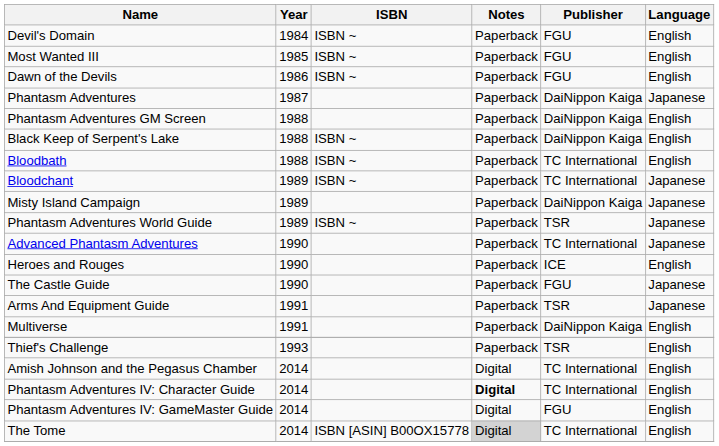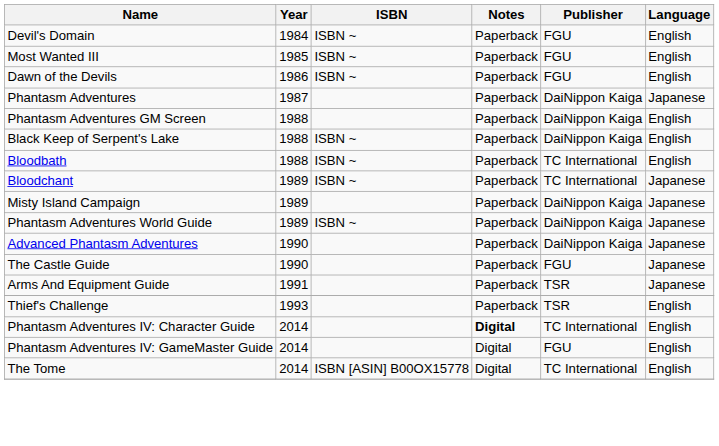 <table class="wikitable sortable" id="noveltable" border="1">
 <tr>
 <th>Name</th>
 <th>Year</th>
 <th>ISBN</th>
 <th>Notes</th>
 <th>Publisher</th>
 <th>Language</th>
 </tr>
 <tr>
 <td>Devil's Domain</td>
 <td>1984</td>
 <td>ISBN ~</td>
 <td>Paperback</td>
 <td>FGU</td>
 <td>English</td>
 </tr>
 <tr>
 <td>Most Wanted III</td>
 <td>1985</td>
 <td>ISBN ~</td>
 <td>Paperback</td>
 <td>FGU</td>
 <td>English</td>
 </tr>
 <tr>
 <td>Dawn of the Devils</td>
 <td>1986</td>
 <td>ISBN ~</td>
 <td>Paperback</td>
 <td>FGU</td>
 <td>English</td>
 </tr>
 <tr>
 <td>Phantasm Adventures</td>
 <td>1987</td>
 <td></td>
 <td>Paperback</td>
 <td>DaiNippon Kaiga</td>
 <td>Japanese</td>
 </tr>
 <tr>
 <td>Phantasm Adventures GM Screen</td>
 <td>1988</td>
 <td></td>
 <td>Paperback</td>
 <td>DaiNippon Kaiga</td>
 <td>English</td>
 </tr>
 <tr>
 <td>Black Keep of Serpent's Lake</td>
 <td>1988</td>
 <td>ISBN ~</td>
 <td>Paperback</td>
 <td>DaiNippon Kaiga</td>
 <td>English</td>
 </tr>
 <tr>
 <td><a href='#'>Bloodbath</a></td>
 <td>1988</td>
 <td>ISBN ~</td>
 <td>Paperback</td>
 <td>TC International</td>
 <td>English</td>
 </tr>
 <tr>
 <td><a href='#'>Bloodchant</a></td>
 <td>1989</td>
 <td>ISBN ~</td>
 <td>Paperback</td>
 <td>TC International</td>
 <td>Japanese</td>
 </tr>
 <tr>
 <td>Misty Island Campaign</td>
 <td>1989</td>
 <td></td>
 <td>Paperback</td>
 <td>DaiNippon Kaiga</td>
 <td>Japanese</td>
 </tr>
 <tr>
 <td>Phantasm Adventures World Guide</td>
 <td>1989</td>
 <td>ISBN ~</td>
 <td>Paperback</td>
-<td>TSR</td>
+<td>DaiNippon Kaiga</td>
 <td>Japanese</td>
 </tr>
 <tr>
 <td><a href='#'>Advanced Phantasm Adventures</a></td>
 <td>1990</td>
 <td></td>
 <td>Paperback</td>
-<td>TC International</td>
+<td>DaiNippon Kaiga</td>
 <td>Japanese</td>
-</tr>
-<tr>
-<td>Heroes and Rouges</td>
-<td>1990</td>
-<td></td>
-<td>Paperback</td>
-<td>ICE</td>
-<td>English</td>
 </tr>
 <tr>
 <td>The Castle Guide</td>
 <td>1990</td>
 <td></td>
 <td>Paperback</td>
 <td>FGU</td>
 <td>Japanese</td>
 </tr>
 <tr>
 <td>Arms And Equipment Guide</td>
 <td>1991</td>
 <td></td>
 <td>Paperback</td>
 <td>TSR</td>
 <td>Japanese</td>
 </tr>
 <tr>
-<td>Multiverse</td>
-<td>1991</td>
-<td></td>
-<td>Paperback</td>
-<td>DaiNippon Kaiga</td>
-<td>English</td>
-</tr>
-<tr>
 </tr>
 <tr>
 <td>Thief's Challenge</td>
 <td>1993</td>
 <td></td>
 <td>Paperback</td>
 <td>TSR</td>
-<td>English</td>
-</tr>
-<tr>
-<td>Amish Johnson and the Pegasus Chamber</td>
-<td>2014</td>
-<td></td>
-<td>Digital</td>
-<td>TC International</td>
 <td>English</td>
 </tr>
 <tr>
 <td>Phantasm Adventures IV: Character Guide</td>
 <td>2014</td>
 <td></td>
 <td><strong>Digital</strong></td>
 <td>TC International</td>
 <td>English</td>
 </tr>
 <tr>
 <td>Phantasm Adventures IV: GameMaster Guide</td>
 <td>2014</td>
 <td></td>
 <td>Digital</td>
 <td>FGU</td>
 <td>English</td>
 </tr>
 <tr>
 <td>The Tome</td>
 <td>2014</td>
 <td>ISBN [ASIN] B00OX15778</td>
-<td style="background: lightgrey;">Digital</td>
+<td>Digital</td>
 <td>TC International</td>
 <td>English</td>
 </tr>
 <tr>
 </tr>
 </table>
